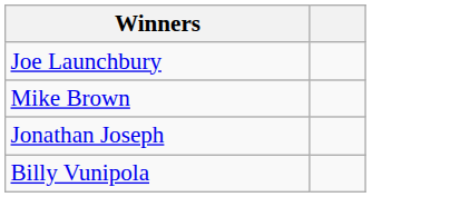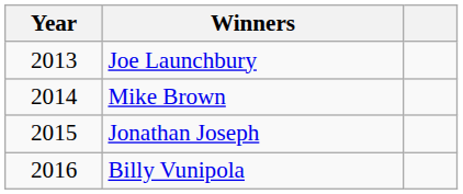 <table class="wikitable">
 <tr>
+<th width=60>Year</th>
 <th width=200>Winners</th>
 <th width=30></th>
 </tr>
 <tr>
+<td align=center>2013</td>
 <td><a href='#'>Joe Launchbury</a></td>
 <td align=center></td>
 </tr>
 <tr>
+<td align=center>2014</td>
 <td><a href='#'>Mike Brown</a></td>
 <td align=center></td>
 </tr>
 <tr>
+<td align=center>2015</td>
 <td><a href='#'>Jonathan Joseph</a></td>
 <td align=center></td>
 </tr>
 <tr>
+<td align=center>2016</td>
 <td><a href='#'>Billy Vunipola</a></td>
 <td align=center></td>
 </tr>
 </table>
